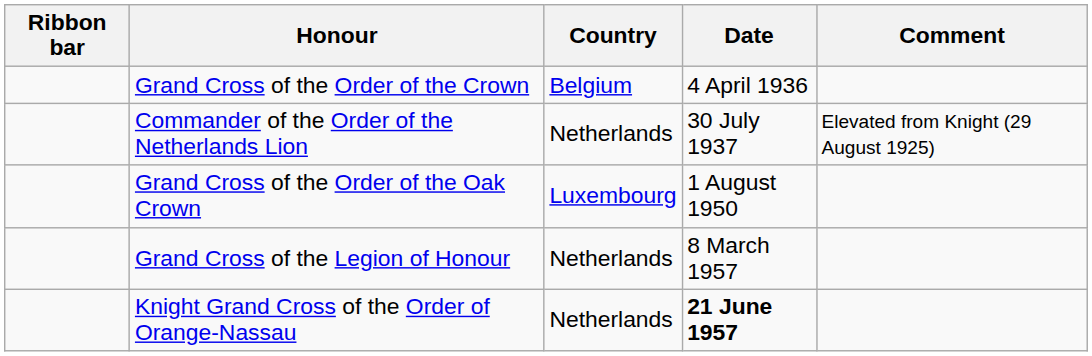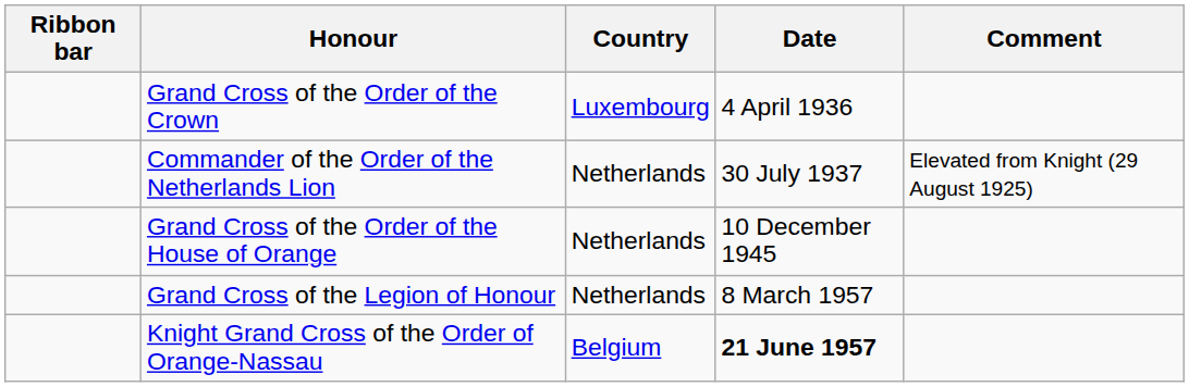 <table class="wikitable" style="width:60%;">
 <tr>
 <th style="width:80px;">Ribbon bar</th>
 <th>Honour</th>
 <th>Country</th>
 <th>Date</th>
 <th>Comment</th>
 </tr>
 <tr>
 <td></td>
 <td><a href='#'>Grand Cross</a> of the <a href='#'>Order of the Crown</a></td>
-<td><a href='#'>Belgium</a></td>
+<td><a href='#'>Luxembourg</a></td>
 <td>4 April 1936</td>
 <td></td>
 </tr>
 <tr>
 <td></td>
 <td><a href='#'>Commander</a> of the <a href='#'>Order of the Netherlands Lion</a></td>
 <td>Netherlands</td>
 <td>30 July 1937</td>
 <td><small>Elevated from Knight (29 August 1925)</small></td>
 </tr>
 <tr>
 <td></td>
-<td><a href='#'>Grand Cross</a> of the <a href='#'>Order of the Oak Crown</a></td>
-<td><a href='#'>Luxembourg</a></td>
-<td>1 August 1950</td>
+<td><a href='#'>Grand Cross</a> of the <a href='#'>Order of the House of Orange</a></td>
+<td>Netherlands</td>
+<td>10 December 1945</td>
 <td></td>
 </tr>
 <tr>
 <td></td>
 <td><a href='#'>Grand Cross</a> of the <a href='#'>Legion of Honour</a></td>
 <td>Netherlands</td>
 <td>8 March 1957</td>
 <td></td>
 </tr>
 <tr>
 <td></td>
 <td><a href='#'>Knight Grand Cross</a> of the <a href='#'>Order of Orange-Nassau</a></td>
-<td>Netherlands</td>
+<td><a href='#'>Belgium</a></td>
 <td><strong>21 June 1957</strong></td>
 <td></td>
 </tr>
 </table>
